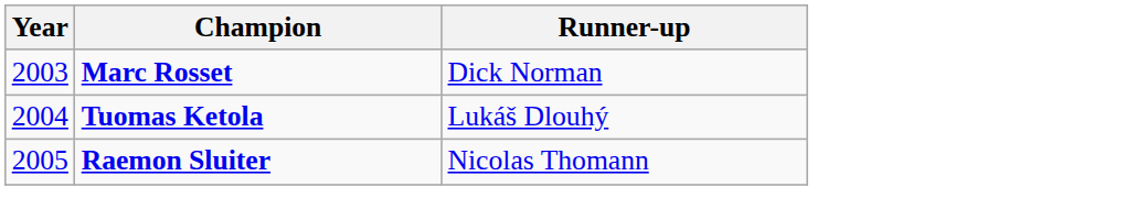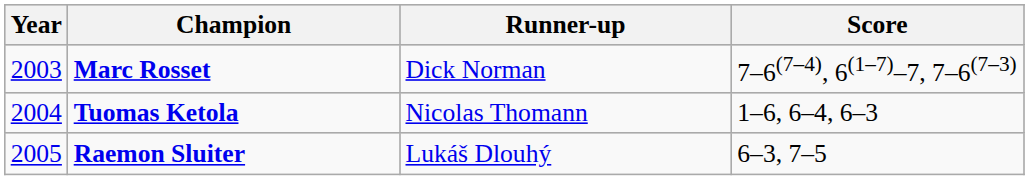 <table class="wikitable">
 <tr>
 <th>Year</th>
 <th width="200">Champion</th>
 <th width="200">Runner-up</th>
+<th width="175">Score</th>
 </tr>
 <tr>
 <td><a href='#'>2003</a></td>
 <td> <strong><a href='#'>Marc Rosset</a></strong></td>
 <td> <a href='#'>Dick Norman</a></td>
+<td>7–6<sup>(7–4)</sup>, 6<sup>(1–7)</sup>–7, 7–6<sup>(7–3)</sup></td>
 </tr>
 <tr>
 <td><a href='#'>2004</a></td>
 <td> <strong><a href='#'>Tuomas Ketola</a></strong></td>
-<td> <a href='#'>Lukáš Dlouhý</a></td>
+<td> <a href='#'>Nicolas Thomann</a></td>
+<td>1–6, 6–4, 6–3</td>
 </tr>
 <tr>
 <td><a href='#'>2005</a></td>
 <td> <strong><a href='#'>Raemon Sluiter</a></strong></td>
-<td> <a href='#'>Nicolas Thomann</a></td>
+<td> <a href='#'>Lukáš Dlouhý</a></td>
+<td>6–3, 7–5</td>
 </tr>
 </table>
